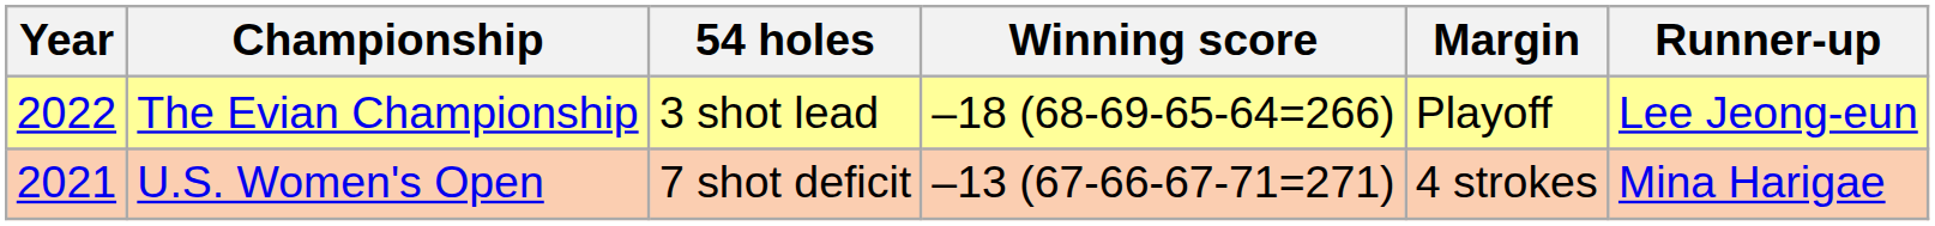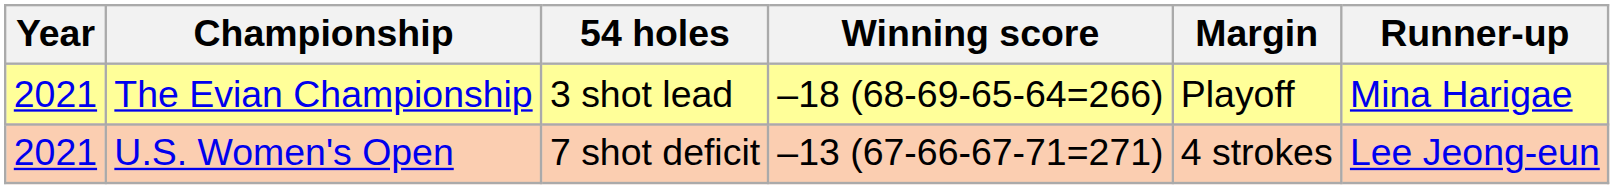 <table class="wikitable">
 <tr>
 <th>Year</th>
 <th>Championship</th>
 <th>54 holes</th>
 <th>Winning score</th>
 <th>Margin</th>
 <th>Runner-up</th>
 </tr>
 <tr style="background:#FFFF99;">
-<td><a href='#'>2022</a></td>
+<td><a href='#'>2021</a></td>
 <td><a href='#'>The Evian Championship</a></td>
 <td>3 shot lead</td>
 <td>–18 (68-69-65-64=266)</td>
 <td>Playoff</td>
-<td> <a href='#'>Lee Jeong-eun</a></td>
+<td> <a href='#'>Mina Harigae</a></td>
 </tr>
 <tr style="background:#FBCEB1;">
 <td><a href='#'>2021</a></td>
 <td><a href='#'>U.S. Women's Open</a></td>
 <td>7 shot deficit</td>
 <td>–13 (67-66-67-71=271)</td>
 <td>4 strokes</td>
-<td> <a href='#'>Mina Harigae</a></td>
+<td> <a href='#'>Lee Jeong-eun</a></td>
 </tr>
 </table>
